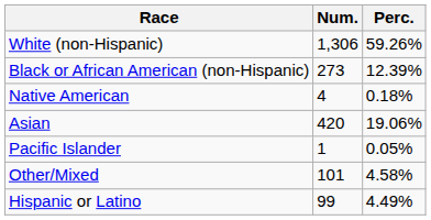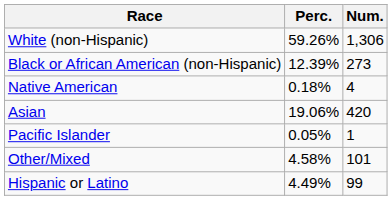 <table class="wikitable">
 <tr>
 <th>Race</th>
+<th>Perc.</th>
 <th>Num.</th>
-<th>Perc.</th>
 </tr>
 <tr>
 <td><a href='#'>White</a> (non-Hispanic)</td>
+<td>59.26%</td>
 <td>1,306</td>
-<td>59.26%</td>
 </tr>
 <tr>
 <td><a href='#'>Black or African American</a> (non-Hispanic)</td>
+<td>12.39%</td>
 <td>273</td>
-<td>12.39%</td>
 </tr>
 <tr>
 <td><a href='#'>Native American</a></td>
+<td>0.18%</td>
 <td>4</td>
-<td>0.18%</td>
 </tr>
 <tr>
 <td><a href='#'>Asian</a></td>
+<td>19.06%</td>
 <td>420</td>
-<td>19.06%</td>
 </tr>
 <tr>
 <td><a href='#'>Pacific Islander</a></td>
+<td>0.05%</td>
 <td>1</td>
-<td>0.05%</td>
 </tr>
 <tr>
 <td><a href='#'>Other/Mixed</a></td>
+<td>4.58%</td>
 <td>101</td>
-<td>4.58%</td>
 </tr>
 <tr>
 <td><a href='#'>Hispanic</a> or <a href='#'>Latino</a></td>
+<td>4.49%</td>
 <td>99</td>
-<td>4.49%</td>
 </tr>
 </table>
